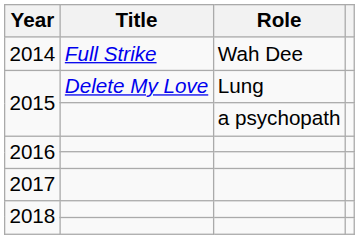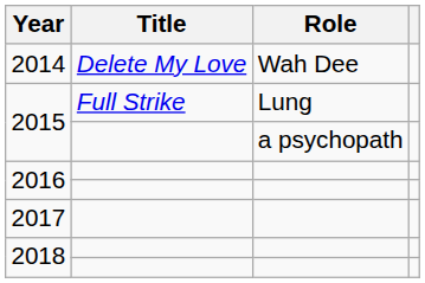 <table class="wikitable sortable plainrowheaders">
 <tr>
 <th scope="col">Year</th>
 <th scope="col">Title</th>
 <th scope="col">Role</th>
 <th scope="col" class="unsortable"></th>
 </tr>
 <tr>
 <td>2014</td>
-<td><em><a href='#'>Full Strike</a></em></td>
+<td><em><a href='#'>Delete My Love</a></em></td>
 <td>Wah Dee</td>
 <td></td>
 </tr>
 <tr>
 <td rowspan="2">2015</td>
-<td><em><a href='#'>Delete My Love</a></em></td>
+<td><em><a href='#'>Full Strike</a></em></td>
 <td>Lung</td>
 <td></td>
 </tr>
 <tr>
 <td><em></em></td>
 <td>a psychopath</td>
 <td></td>
 </tr>
 <tr>
 <td rowspan="2">2016</td>
 <td><em></em></td>
 <td></td>
 <td></td>
 </tr>
 <tr>
 <td><em></em></td>
 <td></td>
 <td></td>
 </tr>
 <tr>
 <td>2017</td>
 <td><em></em></td>
 <td></td>
 <td></td>
 </tr>
 <tr>
 <td rowspan="2">2018</td>
 <td><em></em></td>
 <td></td>
 <td></td>
 </tr>
 <tr>
 <td><em></em></td>
 <td></td>
 <td></td>
 </tr>
 </table>
